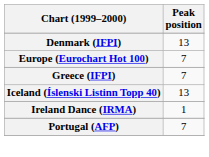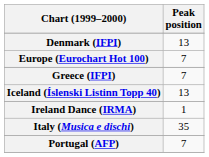 <table class="wikitable sortable plainrowheaders" style="text-align:center">
 <tr>
 <th>Chart (1999–2000)</th>
 <th>Peak<br>position</th>
 </tr>
 <tr>
 </tr>
 <tr>
 </tr>
 <tr>
 </tr>
 <tr>
 </tr>
 <tr>
 </tr>
 <tr>
 <th scope="row">Denmark (<a href='#'>IFPI</a>)</th>
 <td>13</td>
 </tr>
 <tr>
 <th scope="row">Europe (<a href='#'>Eurochart Hot 100</a>)</th>
 <td>7</td>
 </tr>
 <tr>
 </tr>
 <tr>
 <th scope="row">Greece (<a href='#'>IFPI</a>)</th>
 <td>7</td>
 </tr>
 <tr>
 <th scope="row">Iceland (<a href='#'>Íslenski Listinn Topp 40</a>)</th>
 <td>13</td>
 </tr>
 <tr>
 </tr>
 <tr>
 <th scope="row">Ireland Dance (<a href='#'>IRMA</a>)</th>
 <td>1</td>
 </tr>
 <tr>
+<th scope="row">Italy (<em><a href='#'>Musica e dischi</a></em>)</th>
+<td>35</td>
+</tr>
+<tr>
 </tr>
 <tr>
 </tr>
 <tr>
 </tr>
 <tr>
 </tr>
 <tr>
 <th scope="row">Portugal (<a href='#'>AFP</a>)</th>
 <td>7</td>
 </tr>
 <tr>
 </tr>
 <tr>
 </tr>
 <tr>
 </tr>
 <tr>
 </tr>
 <tr>
 </tr>
 <tr>
 </tr>
 <tr>
 </tr>
 <tr>
 </tr>
 <tr>
 </tr>
 <tr>
 </tr>
 </table>
